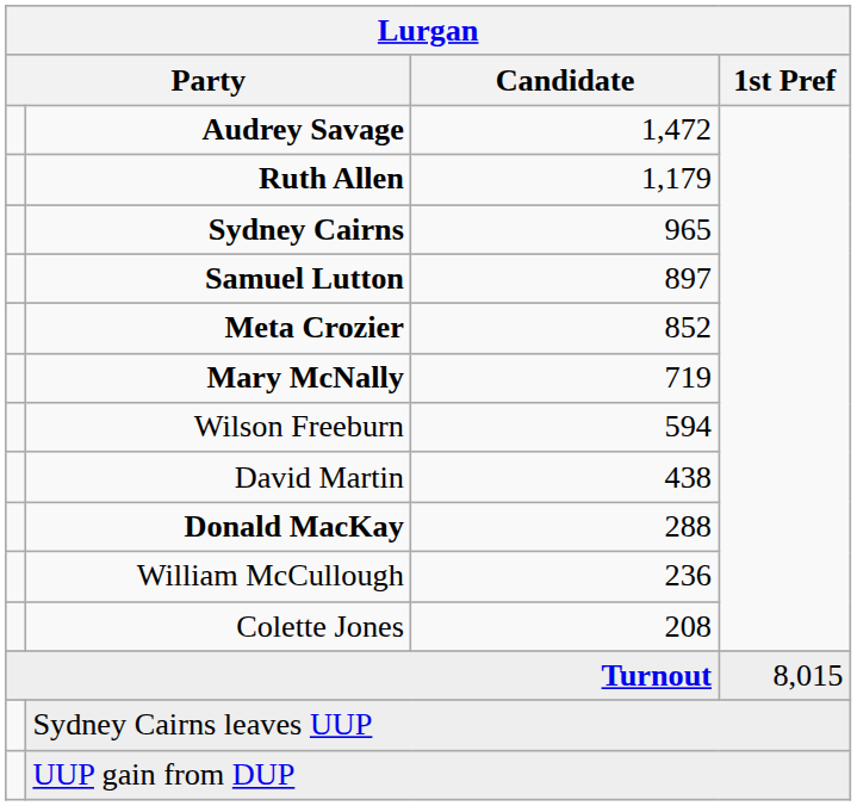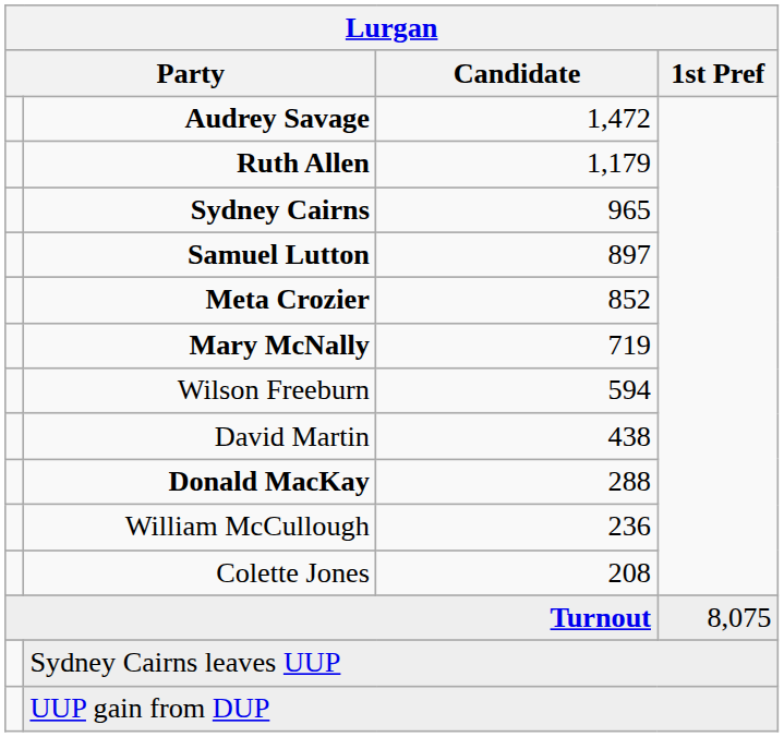 <table class="wikitable">
 <tr>
 <th colspan="4" align="center"><a href='#'>Lurgan</a></th>
 </tr>
 <tr>
 <th colspan="2" align="center" width=200>Party</th>
 <th width=150>Candidate</th>
 <th width=60>1st Pref</th>
 </tr>
 <tr>
 <td></td>
 <td align="right"><strong>Audrey Savage</strong></td>
 <td align="right">1,472</td>
 </tr>
 <tr>
 <td></td>
 <td align="right"><strong>Ruth Allen</strong></td>
 <td align="right">1,179</td>
 </tr>
 <tr>
 <td></td>
 <td align="right"><strong>Sydney Cairns</strong></td>
 <td align="right">965</td>
 </tr>
 <tr>
 <td></td>
 <td align="right"><strong>Samuel Lutton</strong></td>
 <td align="right">897</td>
 </tr>
 <tr>
 <td></td>
 <td align="right"><strong>Meta Crozier</strong></td>
 <td align="right">852</td>
 </tr>
 <tr>
 <td></td>
 <td align="right"><strong>Mary McNally</strong></td>
 <td align="right">719</td>
 </tr>
 <tr>
 <td></td>
 <td align="right">Wilson Freeburn</td>
 <td align="right">594</td>
 </tr>
 <tr>
 <td></td>
 <td align="right">David Martin</td>
 <td align="right">438</td>
 </tr>
 <tr>
 <td></td>
 <td align="right"><strong>Donald MacKay</strong></td>
 <td align="right">288</td>
 </tr>
 <tr>
 <td></td>
 <td align="right">William McCullough</td>
 <td align="right">236</td>
 </tr>
 <tr>
 <td></td>
 <td align="right">Colette Jones</td>
 <td align="right">208</td>
 </tr>
 <tr bgcolor="EEEEEE">
 <td colspan=3 align="right"><strong><a href='#'>Turnout</a></strong></td>
-<td align="right">8,015</td>
+<td align="right">8,075</td>
 </tr>
 <tr>
 <td bgcolor=></td>
 <td colspan=3 bgcolor="EEEEEE">Sydney Cairns leaves <a href='#'>UUP</a></td>
 </tr>
 <tr>
 <td bgcolor=></td>
 <td colspan=3 bgcolor="EEEEEE"><a href='#'>UUP</a> gain from <a href='#'>DUP</a></td>
 </tr>
 </table>
